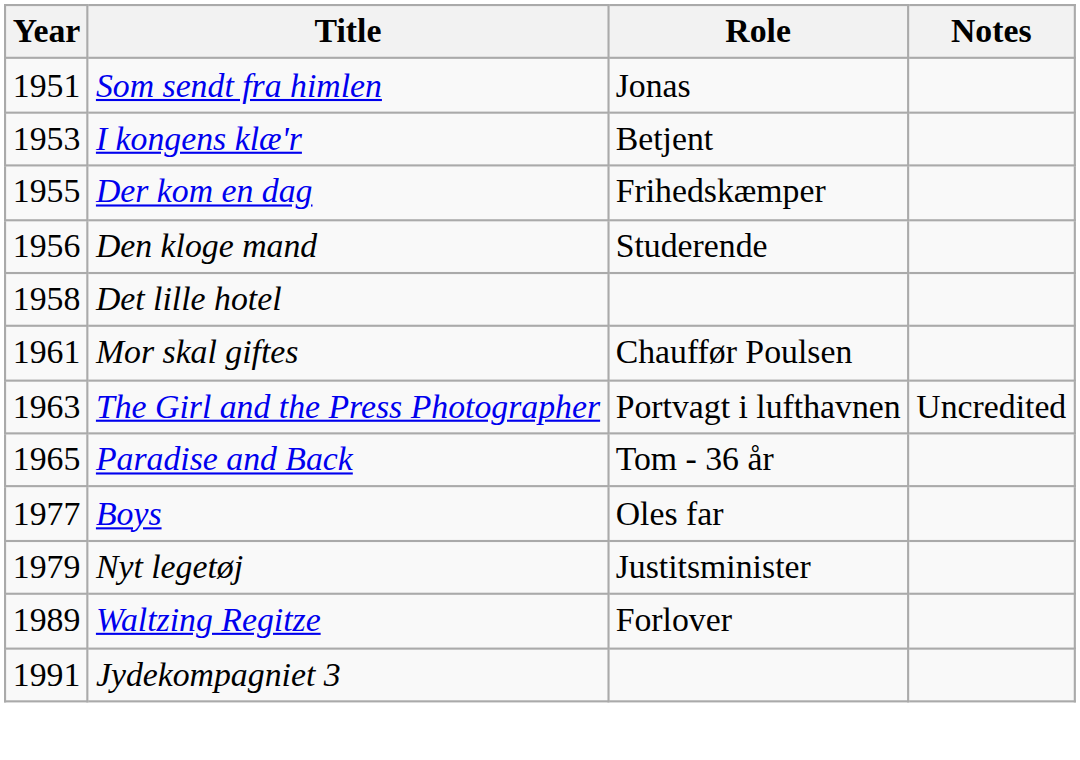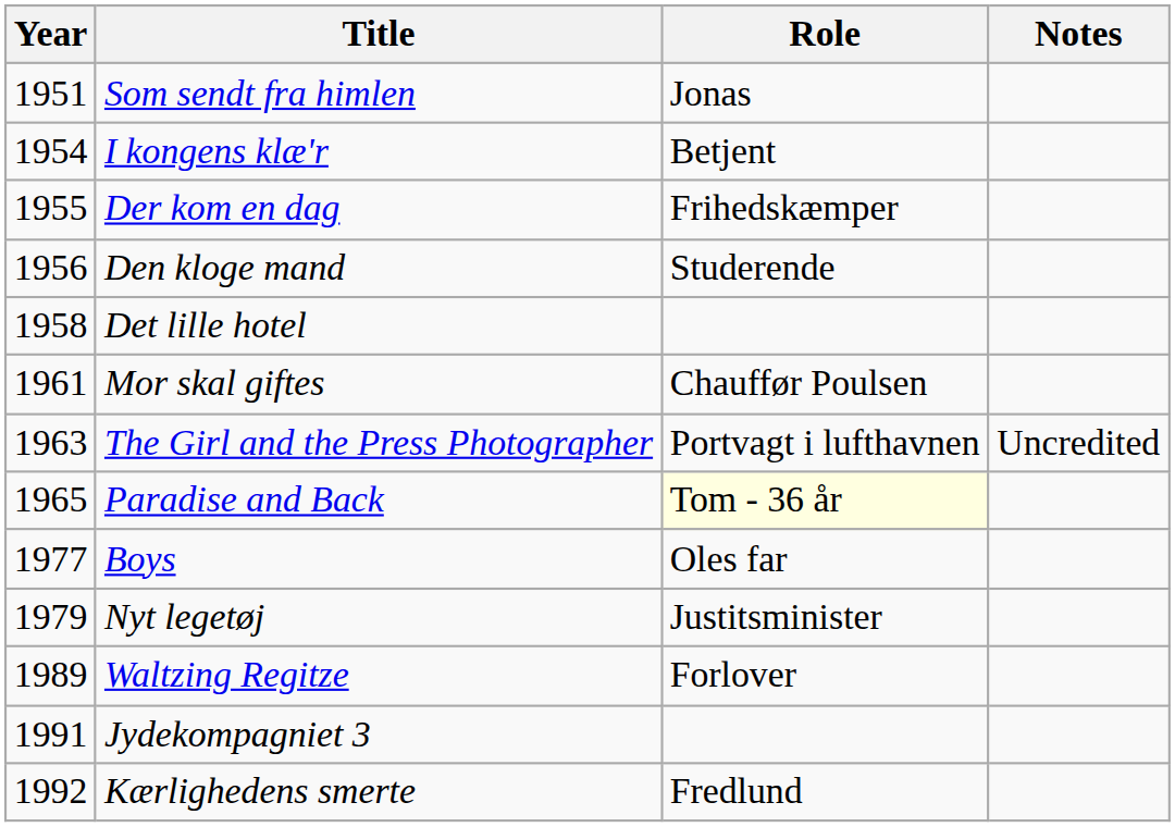 <table class="wikitable">
 <tr>
 <th>Year</th>
 <th>Title</th>
 <th>Role</th>
 <th>Notes</th>
 </tr>
 <tr>
 <td>1951</td>
 <td><em><a href='#'>Som sendt fra himlen</a></em></td>
 <td>Jonas</td>
 <td></td>
 </tr>
 <tr>
-<td>1953</td>
+<td>1954</td>
 <td><em><a href='#'>I kongens klæ'r</a></em></td>
 <td>Betjent</td>
 <td></td>
 </tr>
 <tr>
 <td>1955</td>
 <td><em><a href='#'>Der kom en dag</a></em></td>
 <td>Frihedskæmper</td>
 <td></td>
 </tr>
 <tr>
 <td>1956</td>
 <td><em>Den kloge mand</em></td>
 <td>Studerende</td>
 <td></td>
 </tr>
 <tr>
 <td>1958</td>
 <td><em>Det lille hotel</em></td>
 <td></td>
 <td></td>
 </tr>
 <tr>
 <td>1961</td>
 <td><em>Mor skal giftes</em></td>
 <td>Chauffør Poulsen</td>
 <td></td>
 </tr>
 <tr>
 <td>1963</td>
 <td><em><a href='#'>The Girl and the Press Photographer</a></em></td>
 <td>Portvagt i lufthavnen</td>
 <td>Uncredited</td>
 </tr>
 <tr>
 <td>1965</td>
 <td><em><a href='#'>Paradise and Back</a></em></td>
-<td>Tom - 36 år</td>
+<td style="background: lightyellow;">Tom - 36 år</td>
 <td></td>
 </tr>
 <tr>
 <td>1977</td>
 <td><em><a href='#'>Boys</a></em></td>
 <td>Oles far</td>
 <td></td>
 </tr>
 <tr>
 <td>1979</td>
 <td><em>Nyt legetøj</em></td>
 <td>Justitsminister</td>
 <td></td>
 </tr>
 <tr>
 <td>1989</td>
 <td><em><a href='#'>Waltzing Regitze</a></em></td>
 <td>Forlover</td>
 <td></td>
 </tr>
 <tr>
 <td>1991</td>
 <td><em>Jydekompagniet 3</em></td>
 <td></td>
 <td></td>
 </tr>
+<tr>
+<td>1992</td>
+<td><em>Kærlighedens smerte</em></td>
+<td>Fredlund</td>
+<td></td>
+</tr>
 </table>
